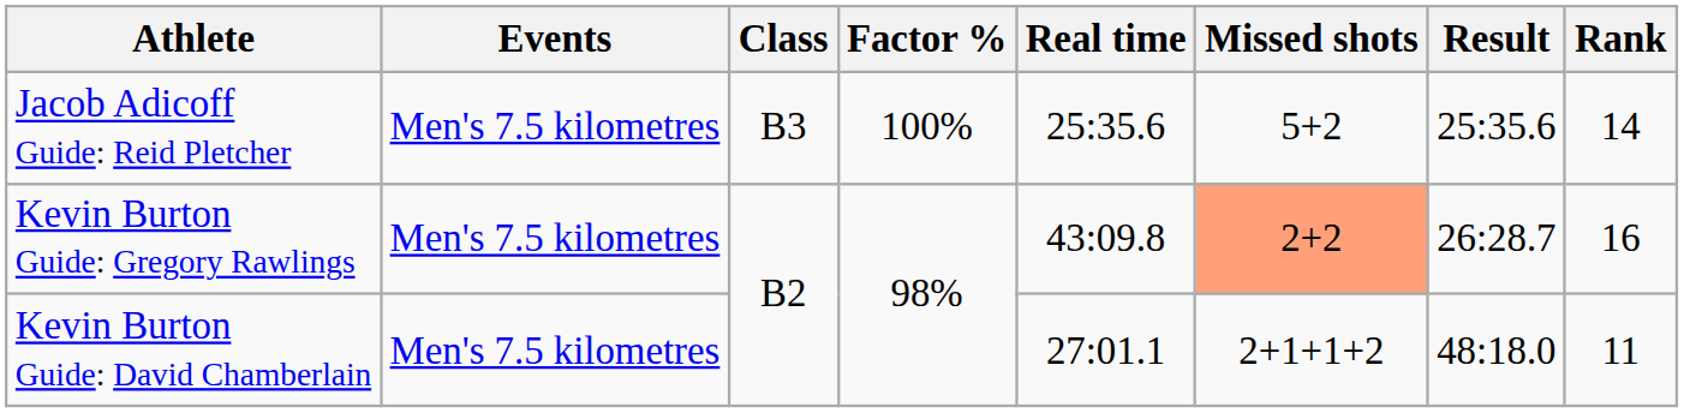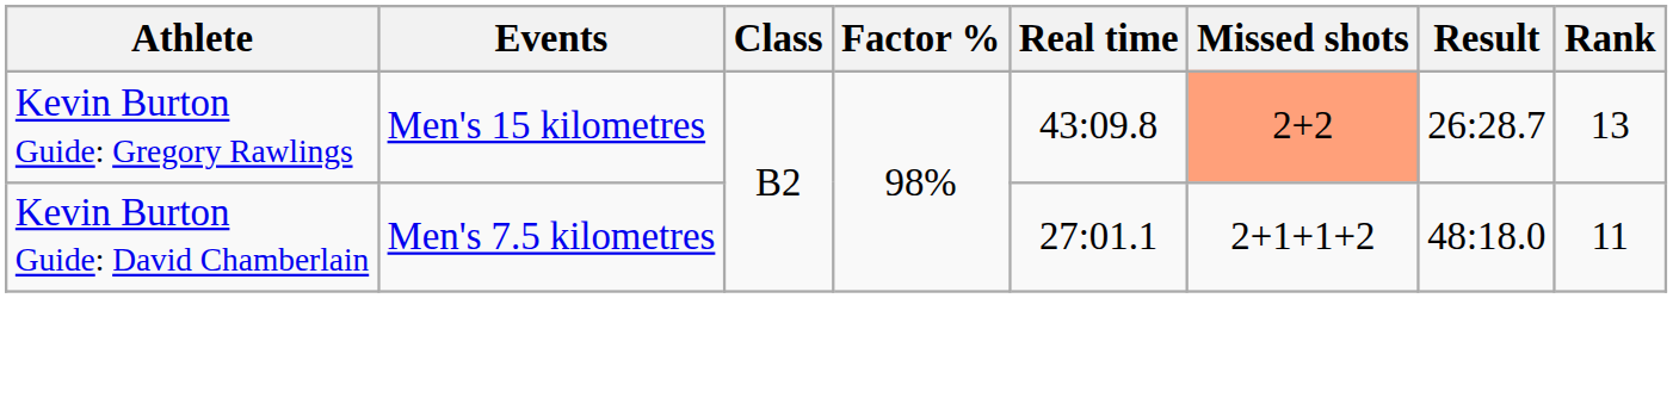 <table class="wikitable" style="font-size:90%">
 <tr>
 <th>Athlete</th>
 <th>Events</th>
 <th>Class</th>
 <th>Factor %</th>
 <th>Real time</th>
 <th>Missed shots</th>
 <th>Result</th>
 <th>Rank</th>
 </tr>
 <tr>
-<td><a href='#'>Jacob Adicoff</a><br><small><a href='#'>Guide</a>: <a href='#'>Reid Pletcher</a></small></td>
-<td><a href='#'>Men's 7.5 kilometres</a></td>
-<td align=center>B3</td>
-<td align=center>100%</td>
-<td align=center>25:35.6</td>
-<td align=center>5+2</td>
-<td align=center>25:35.6</td>
-<td align=center>14</td>
-</tr>
-<tr>
 <td><a href='#'>Kevin Burton</a><br><small><a href='#'>Guide</a>: <a href='#'>Gregory Rawlings</a></small></td>
-<td><a href='#'>Men's 7.5 kilometres</a></td>
+<td><a href='#'>Men's 15 kilometres</a></td>
 <td align=center rowspan=2>B2</td>
 <td align=center rowspan=2>98%</td>
 <td align=center>43:09.8</td>
 <td align=center style="background: lightsalmon;">2+2</td>
 <td align=center>26:28.7</td>
-<td align=center>16</td>
+<td align=center>13</td>
 </tr>
 <tr>
 <td><a href='#'>Kevin Burton</a><br><small><a href='#'>Guide</a>: <a href='#'>David Chamberlain</a></small></td>
 <td><a href='#'>Men's 7.5 kilometres</a></td>
 <td align=center>27:01.1</td>
 <td align=center>2+1+1+2</td>
 <td align=center>48:18.0</td>
 <td align=center>11</td>
 </tr>
 </table>
